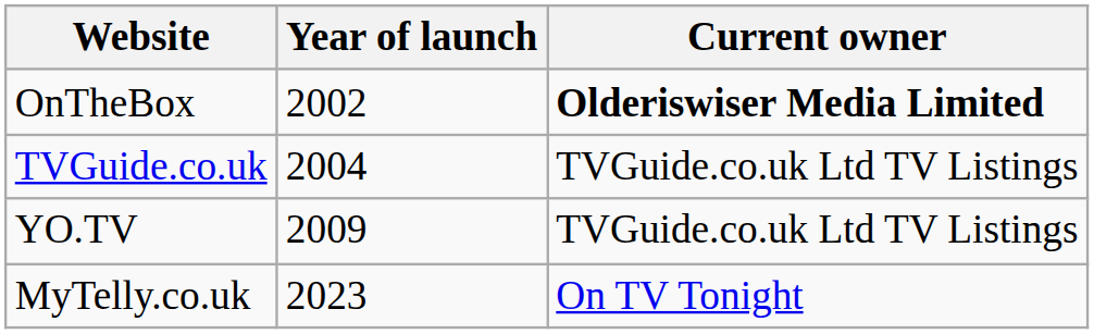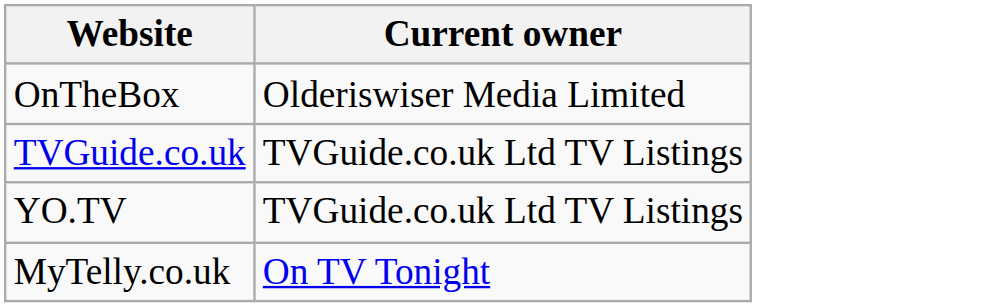 <table class="wikitable">
 <tr>
 <th>Website</th>
-<th>Year of launch</th>
 <th>Current owner</th>
 </tr>
 <tr>
 <td>OnTheBox</td>
-<td>2002</td>
-<td><strong>Olderiswiser Media Limited</strong></td>
+<td>Olderiswiser Media Limited</td>
 </tr>
 <tr>
 <td><a href='#'>TVGuide.co.uk</a></td>
-<td>2004</td>
 <td>TVGuide.co.uk Ltd TV Listings</td>
 </tr>
 <tr>
 <td>YO.TV</td>
-<td>2009</td>
 <td>TVGuide.co.uk Ltd TV Listings</td>
 </tr>
 <tr>
 <td>MyTelly.co.uk</td>
-<td>2023</td>
 <td><a href='#'>On TV Tonight</a></td>
 </tr>
 </table>
